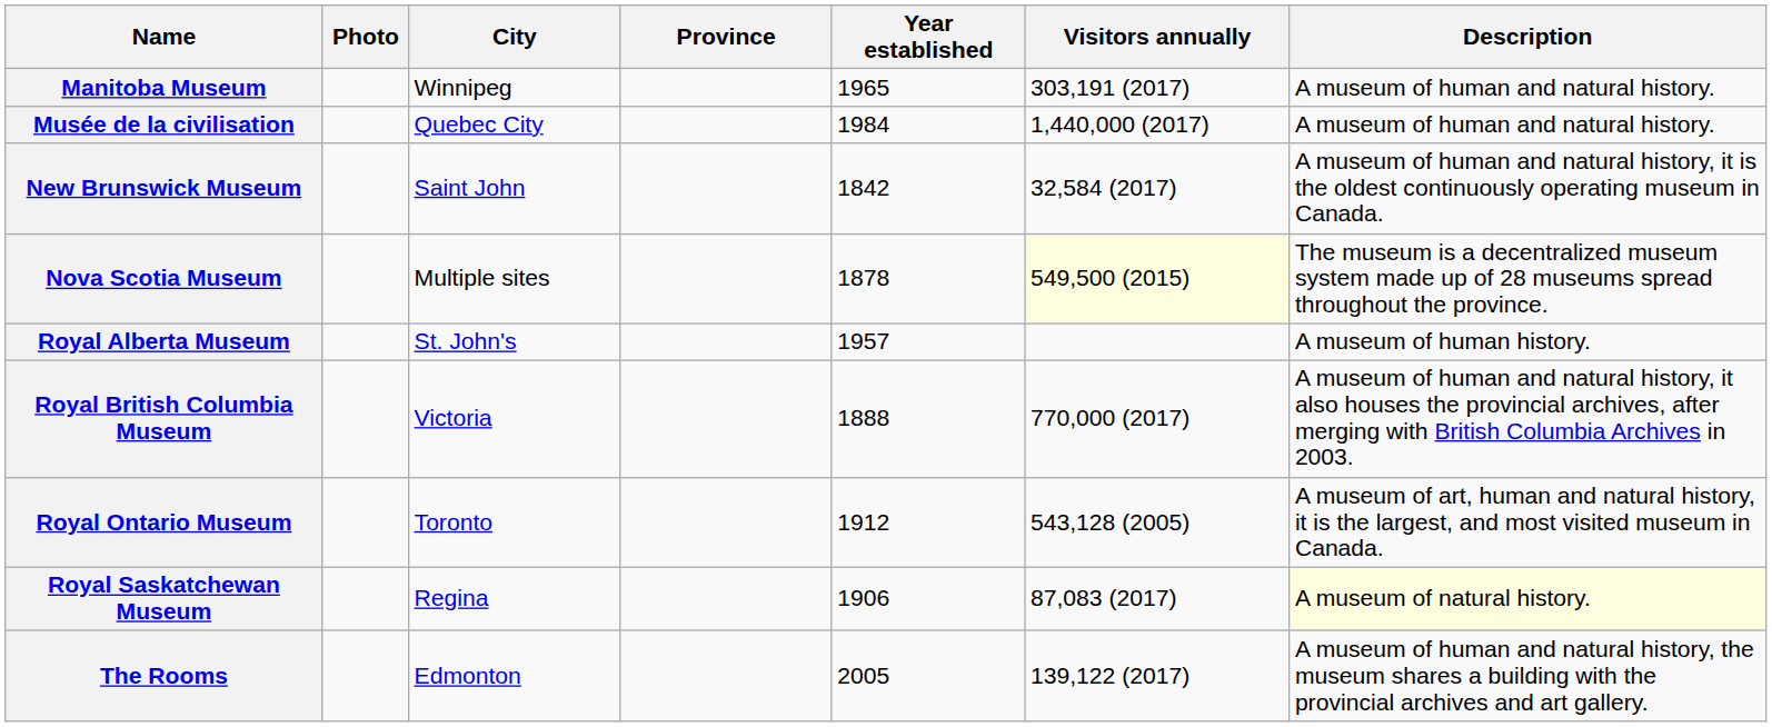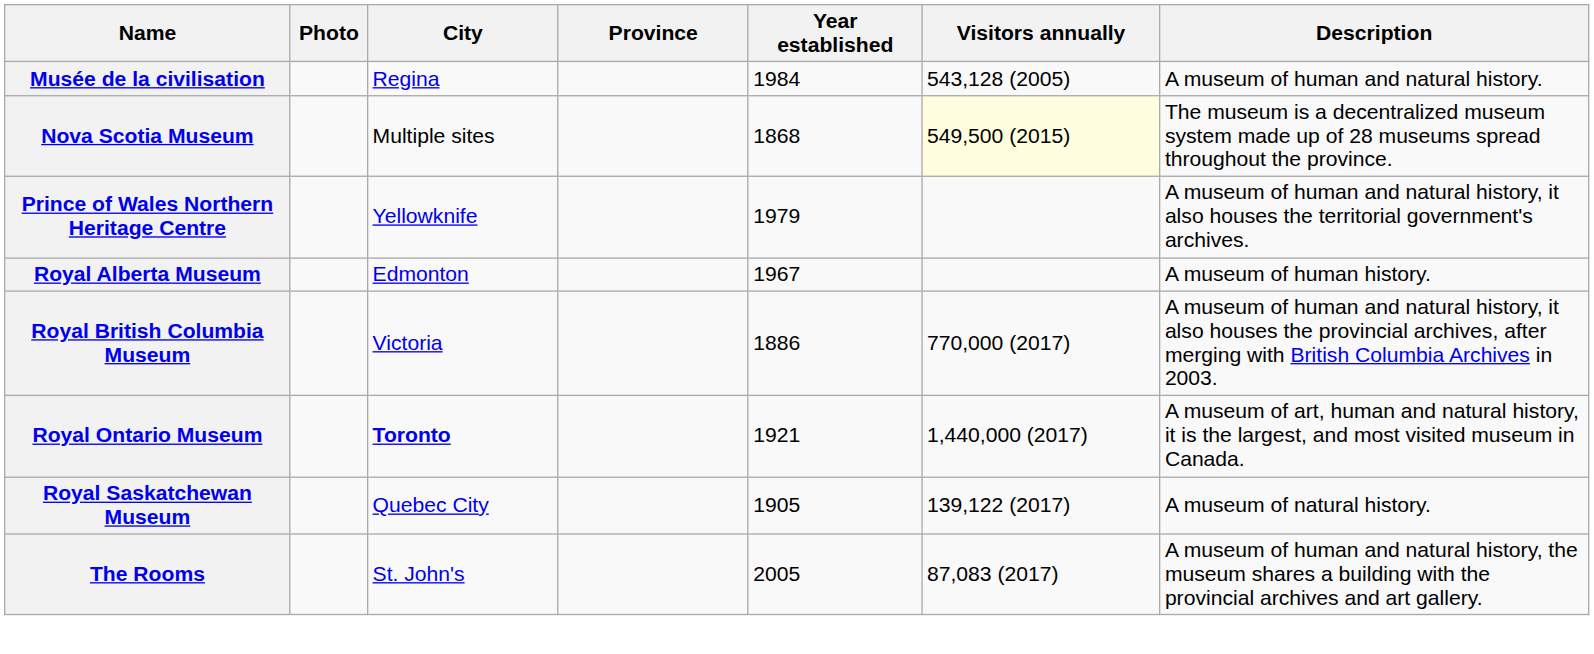 <table class="wikitable sortable plainrowheaders" width="95%">
 <tr>
 <th scope=col width=12%>Name</th>
 <th scope=col width=1%px class="unsortable">Photo</th>
 <th scope=col width=8%>City</th>
 <th scope=col width=8%>Province</th>
 <th scope=col width=6%>Year established</th>
 <th scope=col width=10%>Visitors annually</th>
 <th scope=col width=18% class="unsortable">Description</th>
 </tr>
 <tr>
-<th scope=row><a href='#'>Manitoba Museum</a></th>
-<td></td>
-<td>Winnipeg</td>
-<td></td>
-<td>1965</td>
-<td data-sort-value=5>303,191 (2017)</td>
-<td>A museum of human and natural history.</td>
-</tr>
-<tr>
 <th scope=row><a href='#'>Musée de la civilisation</a></th>
 <td></td>
-<td><a href='#'>Quebec City</a></td>
+<td><a href='#'>Regina</a></td>
 <td></td>
 <td>1984</td>
-<td data-sort-value=1>1,440,000 (2017)</td>
+<td data-sort-value=4>543,128 (2005)</td>
 <td>A museum of human and natural history.</td>
-</tr>
-<tr>
-<th scope=row><a href='#'>New Brunswick Museum</a></th>
-<td></td>
-<td><a href='#'>Saint John</a></td>
-<td></td>
-<td>1842</td>
-<td data-sort-value=8>32,584 (2017)</td>
-<td>A museum of human and natural history, it is the oldest continuously operating museum in Canada.</td>
 </tr>
 <tr>
 <th scope=row><a href='#'>Nova Scotia Museum</a></th>
 <td></td>
 <td>Multiple sites</td>
 <td></td>
-<td>1878</td>
+<td>1868</td>
 <td data-sort-value=3 style="background: lightyellow;">549,500 (2015)</td>
 <td>The museum is a decentralized museum system made up of 28 museums spread throughout the province.</td>
 </tr>
 <tr>
+<th scope=row><a href='#'>Prince of Wales Northern Heritage Centre</a></th>
+<td></td>
+<td><a href='#'>Yellowknife</a></td>
+<td></td>
+<td>1979</td>
+<td data-sort-value=9></td>
+<td>A museum of human and natural history, it also houses the territorial government's archives.</td>
+</tr>
+<tr>
 <th scope=row><a href='#'>Royal Alberta Museum</a></th>
 <td></td>
-<td><a href='#'>St. John's</a></td>
+<td><a href='#'>Edmonton</a></td>
 <td></td>
-<td>1957</td>
+<td>1967</td>
 <td data-sort-value=9></td>
 <td>A museum of human history.</td>
 </tr>
 <tr>
 <th scope=row><a href='#'>Royal British Columbia Museum</a></th>
 <td></td>
 <td><a href='#'>Victoria</a></td>
 <td></td>
-<td>1888</td>
+<td>1886</td>
 <td data-sort-value=2>770,000 (2017)</td>
 <td>A museum of human and natural history, it also houses the provincial archives, after merging with <a href='#'>British Columbia Archives</a> in 2003.</td>
 </tr>
 <tr>
 <th scope=row><a href='#'>Royal Ontario Museum</a></th>
 <td></td>
-<td><a href='#'>Toronto</a></td>
+<td><strong><a href='#'>Toronto</a></strong></td>
 <td></td>
-<td>1912</td>
-<td data-sort-value=4>543,128 (2005)</td>
+<td>1921</td>
+<td data-sort-value=1>1,440,000 (2017)</td>
 <td>A museum of art, human and natural history, it is the largest, and most visited museum in Canada.</td>
 </tr>
 <tr>
 <th scope=row><a href='#'>Royal Saskatchewan Museum</a></th>
 <td></td>
-<td><a href='#'>Regina</a></td>
+<td><a href='#'>Quebec City</a></td>
 <td></td>
-<td>1906</td>
-<td data-sort-value=7>87,083 (2017)</td>
-<td style="background: lightyellow;">A museum of natural history.</td>
+<td>1905</td>
+<td data-sort-value=6>139,122 (2017)</td>
+<td>A museum of natural history.</td>
 </tr>
 <tr>
 <th scope=row><a href='#'>The Rooms</a></th>
 <td></td>
-<td><a href='#'>Edmonton</a></td>
+<td><a href='#'>St. John's</a></td>
 <td></td>
 <td>2005</td>
-<td data-sort-value=6>139,122 (2017)</td>
+<td data-sort-value=7>87,083 (2017)</td>
 <td>A museum of human and natural history, the museum shares a building with the provincial archives and art gallery.</td>
 </tr>
 </table>
